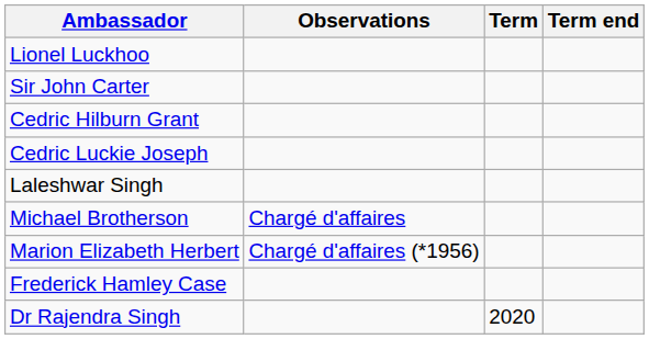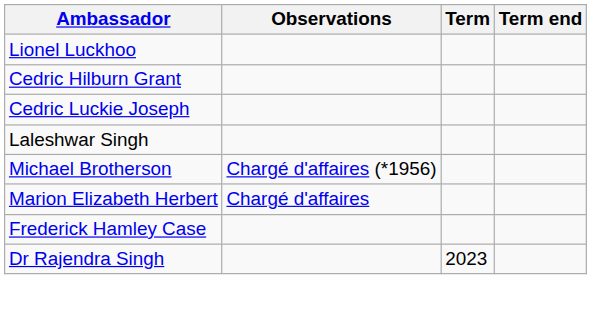 <table class="wikitable sortable">
 <tr>
 <th><a href='#'>Ambassador</a></th>
 <th>Observations</th>
 <th>Term</th>
 <th>Term end</th>
 </tr>
 <tr>
 <td><a href='#'>Lionel Luckhoo</a></td>
-<td></td>
-<td></td>
-<td></td>
-</tr>
-<tr n>
-<td><a href='#'>Sir John Carter</a></td>
 <td></td>
 <td></td>
 <td></td>
 </tr>
 <tr>
 <td><a href='#'>Cedric Hilburn Grant</a></td>
 <td></td>
 <td></td>
 <td></td>
 </tr>
 <tr h>
 <td><a href='#'>Cedric Luckie Joseph</a></td>
 <td></td>
 <td></td>
 <td></td>
 </tr>
 <tr>
 <td>Laleshwar Singh</td>
 <td></td>
 <td></td>
 <td></td>
 </tr>
 <tr>
 <td><a href='#'>Michael Brotherson</a></td>
-<td><a href='#'>Chargé d'affaires</a></td>
+<td><a href='#'>Chargé d'affaires</a> (*1956)</td>
 <td></td>
 <td></td>
 </tr>
 <tr>
 <td><a href='#'>Marion Elizabeth Herbert</a></td>
-<td><a href='#'>Chargé d'affaires</a> (*1956)</td>
+<td><a href='#'>Chargé d'affaires</a></td>
 <td></td>
 <td></td>
 </tr>
 <tr>
 <td><a href='#'>Frederick Hamley Case</a></td>
 <td></td>
 <td></td>
 <td></td>
 </tr>
 <tr>
 <td><a href='#'>Dr Rajendra Singh</a></td>
 <td></td>
-<td>2020</td>
+<td>2023</td>
 <td></td>
 </tr>
 </table>
